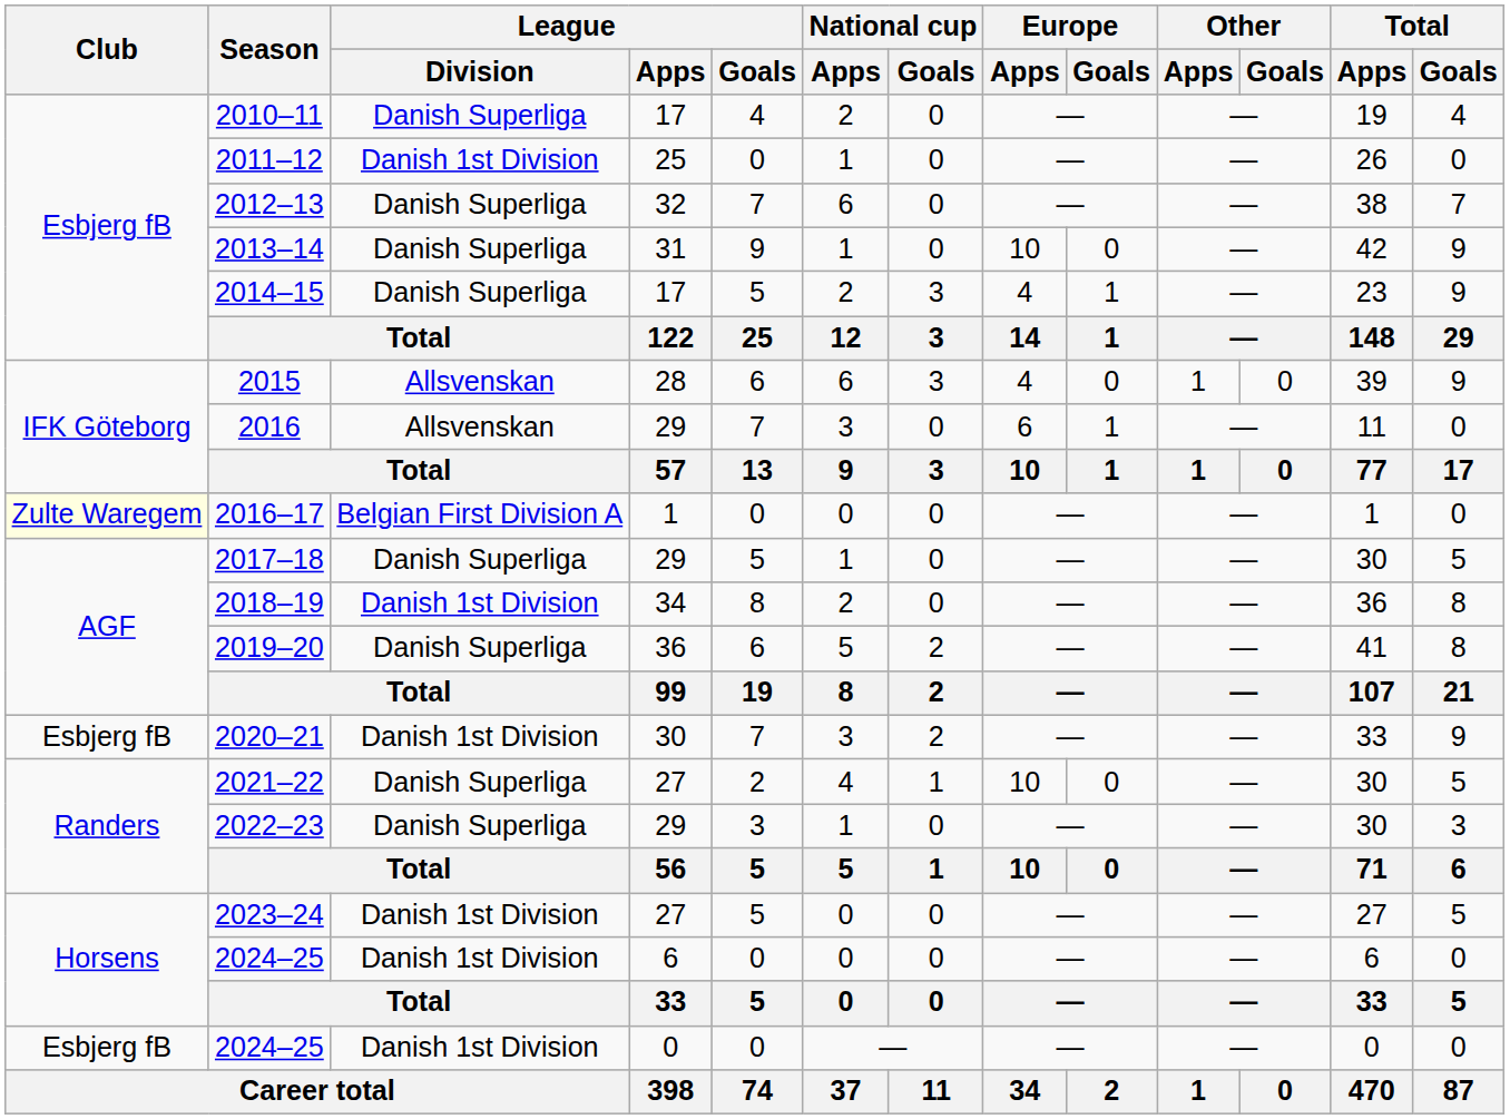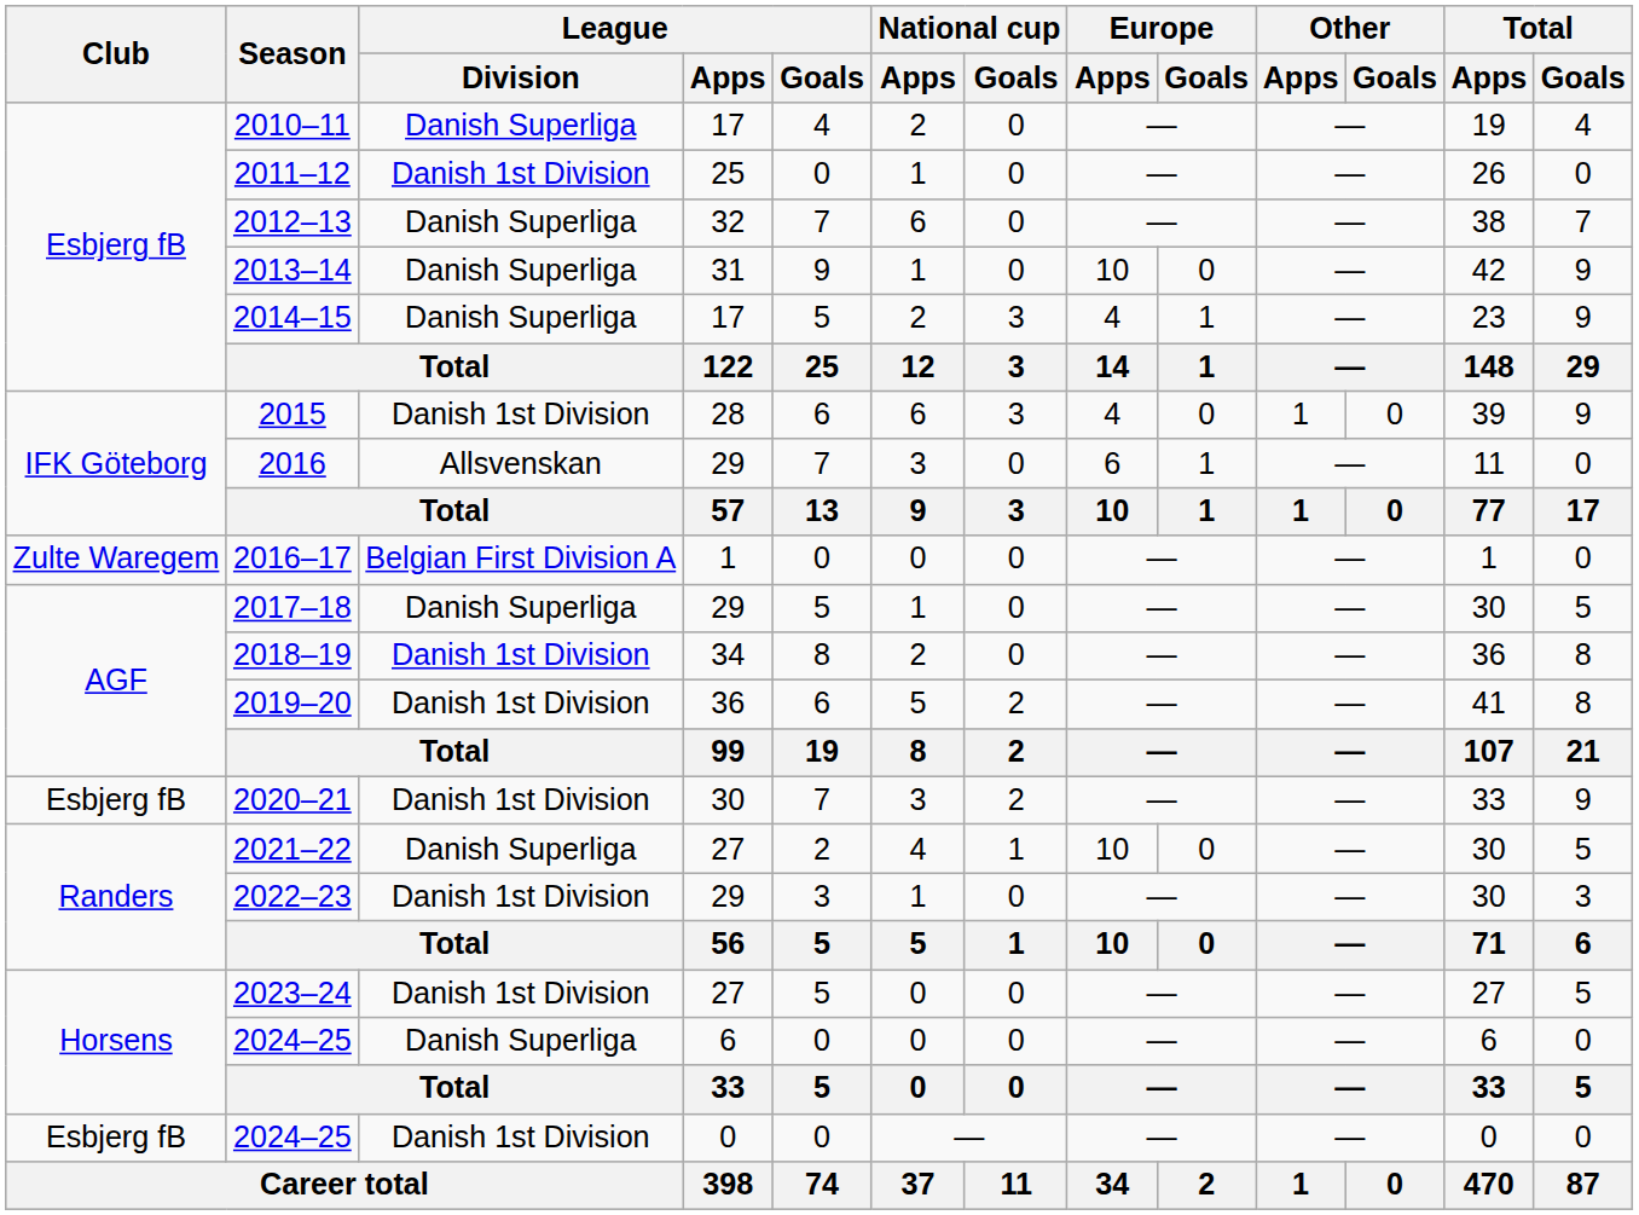 <table class="wikitable" style="text-align: center">
 <tr>
 <th rowspan="2">Club</th>
 <th rowspan="2">Season</th>
 <th colspan="3">League</th>
 <th colspan="2">National cup</th>
 <th colspan="2">Europe</th>
 <th colspan="2">Other</th>
 <th colspan="2">Total</th>
 </tr>
 <tr>
 <th>Division</th>
 <th>Apps</th>
 <th>Goals</th>
 <th>Apps</th>
 <th>Goals</th>
 <th>Apps</th>
 <th>Goals</th>
 <th>Apps</th>
 <th>Goals</th>
 <th>Apps</th>
 <th>Goals</th>
 </tr>
 <tr>
 <td rowspan="6"><a href='#'>Esbjerg fB</a></td>
 <td><a href='#'>2010–11</a></td>
 <td><a href='#'>Danish Superliga</a></td>
 <td>17</td>
 <td>4</td>
 <td>2</td>
 <td>0</td>
 <td colspan="2">—</td>
 <td colspan="2">—</td>
 <td>19</td>
 <td>4</td>
 </tr>
 <tr>
 <td><a href='#'>2011–12</a></td>
 <td><a href='#'>Danish 1st Division</a></td>
 <td>25</td>
 <td>0</td>
 <td>1</td>
 <td>0</td>
 <td colspan="2">—</td>
 <td colspan="2">—</td>
 <td>26</td>
 <td>0</td>
 </tr>
 <tr>
 <td><a href='#'>2012–13</a></td>
 <td>Danish Superliga</td>
 <td>32</td>
 <td>7</td>
 <td>6</td>
 <td>0</td>
 <td colspan="2">—</td>
 <td colspan="2">—</td>
 <td>38</td>
 <td>7</td>
 </tr>
 <tr>
 <td><a href='#'>2013–14</a></td>
 <td>Danish Superliga</td>
 <td>31</td>
 <td>9</td>
 <td>1</td>
 <td>0</td>
 <td>10</td>
 <td>0</td>
 <td colspan="2">—</td>
 <td>42</td>
 <td>9</td>
 </tr>
 <tr>
 <td><a href='#'>2014–15</a></td>
 <td>Danish Superliga</td>
 <td>17</td>
 <td>5</td>
 <td>2</td>
 <td>3</td>
 <td>4</td>
 <td>1</td>
 <td colspan="2">—</td>
 <td>23</td>
 <td>9</td>
 </tr>
 <tr>
 <th colspan="2">Total</th>
 <th>122</th>
 <th>25</th>
 <th>12</th>
 <th>3</th>
 <th>14</th>
 <th>1</th>
 <th colspan="2">—</th>
 <th>148</th>
 <th>29</th>
 </tr>
 <tr>
 <td rowspan="3"><a href='#'>IFK Göteborg</a></td>
 <td><a href='#'>2015</a></td>
-<td><a href='#'>Allsvenskan</a></td>
+<td>Danish 1st Division</td>
 <td>28</td>
 <td>6</td>
 <td>6</td>
 <td>3</td>
 <td>4</td>
 <td>0</td>
 <td>1</td>
 <td>0</td>
 <td>39</td>
 <td>9</td>
 </tr>
 <tr>
 <td><a href='#'>2016</a></td>
 <td>Allsvenskan</td>
 <td>29</td>
 <td>7</td>
 <td>3</td>
 <td>0</td>
 <td>6</td>
 <td>1</td>
 <td colspan="2">—</td>
 <td>11</td>
 <td>0</td>
 </tr>
 <tr>
 <th colspan="2">Total</th>
 <th>57</th>
 <th>13</th>
 <th>9</th>
 <th>3</th>
 <th>10</th>
 <th>1</th>
 <th>1</th>
 <th>0</th>
 <th>77</th>
 <th>17</th>
 </tr>
 <tr>
-<td style="background: lightyellow;"><a href='#'>Zulte Waregem</a></td>
+<td><a href='#'>Zulte Waregem</a></td>
 <td><a href='#'>2016–17</a></td>
 <td><a href='#'>Belgian First Division A</a></td>
 <td>1</td>
 <td>0</td>
 <td>0</td>
 <td>0</td>
 <td colspan="2">—</td>
 <td colspan="2">—</td>
 <td>1</td>
 <td>0</td>
 </tr>
 <tr>
 <td rowspan="4"><a href='#'>AGF</a></td>
 <td><a href='#'>2017–18</a></td>
 <td>Danish Superliga</td>
 <td>29</td>
 <td>5</td>
 <td>1</td>
 <td>0</td>
 <td colspan="2">—</td>
 <td colspan="2">—</td>
 <td>30</td>
 <td>5</td>
 </tr>
 <tr>
 <td><a href='#'>2018–19</a></td>
 <td><a href='#'>Danish 1st Division</a></td>
 <td>34</td>
 <td>8</td>
 <td>2</td>
 <td>0</td>
 <td colspan="2">—</td>
 <td colspan="2">—</td>
 <td>36</td>
 <td>8</td>
 </tr>
 <tr>
 <td><a href='#'>2019–20</a></td>
-<td>Danish Superliga</td>
+<td>Danish 1st Division</td>
 <td>36</td>
 <td>6</td>
 <td>5</td>
 <td>2</td>
 <td colspan="2">—</td>
 <td colspan="2">—</td>
 <td>41</td>
 <td>8</td>
 </tr>
 <tr>
 <th colspan="2">Total</th>
 <th>99</th>
 <th>19</th>
 <th>8</th>
 <th>2</th>
 <th colspan="2">—</th>
 <th colspan="2">—</th>
 <th>107</th>
 <th>21</th>
 </tr>
 <tr>
 <td>Esbjerg fB</td>
 <td><a href='#'>2020–21</a></td>
 <td>Danish 1st Division</td>
 <td>30</td>
 <td>7</td>
 <td>3</td>
 <td>2</td>
 <td colspan="2">—</td>
 <td colspan="2">—</td>
 <td>33</td>
 <td>9</td>
 </tr>
 <tr>
 <td rowspan="3"><a href='#'>Randers</a></td>
 <td><a href='#'>2021–22</a></td>
 <td>Danish Superliga</td>
 <td>27</td>
 <td>2</td>
 <td>4</td>
 <td>1</td>
 <td>10</td>
 <td>0</td>
 <td colspan="2">—</td>
 <td>30</td>
 <td>5</td>
 </tr>
 <tr>
 <td><a href='#'>2022–23</a></td>
-<td>Danish Superliga</td>
+<td>Danish 1st Division</td>
 <td>29</td>
 <td>3</td>
 <td>1</td>
 <td>0</td>
 <td colspan="2">—</td>
 <td colspan="2">—</td>
 <td>30</td>
 <td>3</td>
 </tr>
 <tr>
 <th colspan="2">Total</th>
 <th>56</th>
 <th>5</th>
 <th>5</th>
 <th>1</th>
 <th>10</th>
 <th>0</th>
 <th colspan="2">—</th>
 <th>71</th>
 <th>6</th>
 </tr>
 <tr>
 <td rowspan="3"><a href='#'>Horsens</a></td>
 <td><a href='#'>2023–24</a></td>
 <td>Danish 1st Division</td>
 <td>27</td>
 <td>5</td>
 <td>0</td>
 <td>0</td>
 <td colspan="2">—</td>
 <td colspan="2">—</td>
 <td>27</td>
 <td>5</td>
 </tr>
 <tr>
 <td><a href='#'>2024–25</a></td>
-<td>Danish 1st Division</td>
+<td>Danish Superliga</td>
 <td>6</td>
 <td>0</td>
 <td>0</td>
 <td>0</td>
 <td colspan="2">—</td>
 <td colspan="2">—</td>
 <td>6</td>
 <td>0</td>
 </tr>
 <tr>
 <th colspan="2">Total</th>
 <th>33</th>
 <th>5</th>
 <th>0</th>
 <th>0</th>
 <th colspan="2">—</th>
 <th colspan="2">—</th>
 <th>33</th>
 <th>5</th>
 </tr>
 <tr>
 <td>Esbjerg fB</td>
 <td><a href='#'>2024–25</a></td>
 <td>Danish 1st Division</td>
 <td>0</td>
 <td>0</td>
 <td colspan="2">—</td>
 <td colspan="2">—</td>
 <td colspan="2">—</td>
 <td>0</td>
 <td>0</td>
 </tr>
 <tr>
 <th colspan="3">Career total</th>
 <th>398</th>
 <th>74</th>
 <th>37</th>
 <th>11</th>
 <th>34</th>
 <th>2</th>
 <th>1</th>
 <th>0</th>
 <th>470</th>
 <th>87</th>
 </tr>
 </table>
